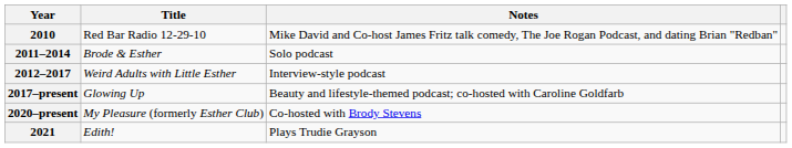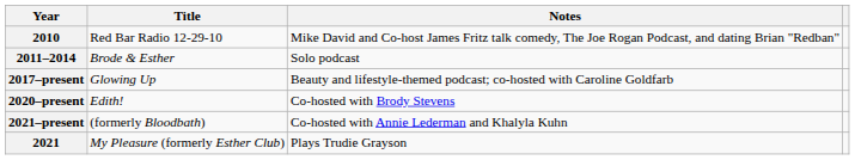 <table class="wikitable plainrowheaders sortable" style="margin-right: 0;">
 <tr>
 <th scope="col">Year</th>
 <th scope="col">Title</th>
 <th scope="col" class="unsortable">Notes</th>
 <th scope="col" class="unsortable"></th>
 </tr>
 <tr>
 <th scope="row">2010</th>
 <td>Red Bar Radio 12-29-10</td>
 <td>Mike David and Co-host James Fritz talk comedy, The Joe Rogan Podcast, and dating Brian "Redban"</td>
 </tr>
 <tr>
 <th scope="row">2011–2014</th>
 <td><em>Brode & Esther</em></td>
 <td>Solo podcast</td>
 <td style="text-align:center;"></td>
 </tr>
 <tr>
-<th scope="row">2012–2017</th>
-<td><em>Weird Adults with Little Esther</em></td>
-<td>Interview-style podcast</td>
-<td style="text-align:center;"></td>
-</tr>
-<tr>
 <th scope="row">2017–present</th>
 <td><em>Glowing Up</em></td>
 <td>Beauty and lifestyle-themed podcast; co-hosted with Caroline Goldfarb</td>
 <td style="text-align:center;"></td>
 </tr>
 <tr>
 <th scope="row">2020–present</th>
-<td><em>My Pleasure</em> (formerly <em>Esther Club</em>)</td>
+<td><em>Edith!</em></td>
 <td>Co-hosted with <a href='#'>Brody Stevens</a></td>
 <td style="text-align:center;"></td>
 </tr>
 <tr>
+<th scope="row">2021–present</th>
+<td><em></em> (formerly <em>Bloodbath</em>)</td>
+<td>Co-hosted with <a href='#'>Annie Lederman</a> and Khalyla Kuhn</td>
+<td style="text-align:center;"></td>
+</tr>
+<tr>
 <th scope="row">2021</th>
-<td><em>Edith!</em></td>
+<td><em>My Pleasure</em> (formerly <em>Esther Club</em>)</td>
 <td>Plays Trudie Grayson</td>
 <td></td>
 </tr>
 </table>
